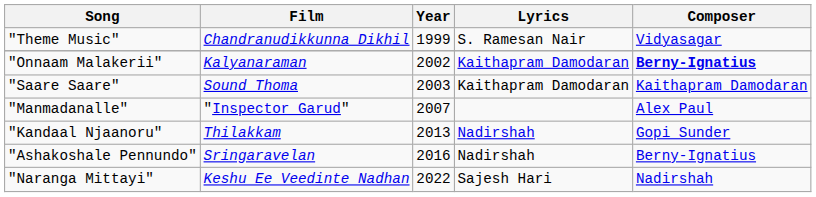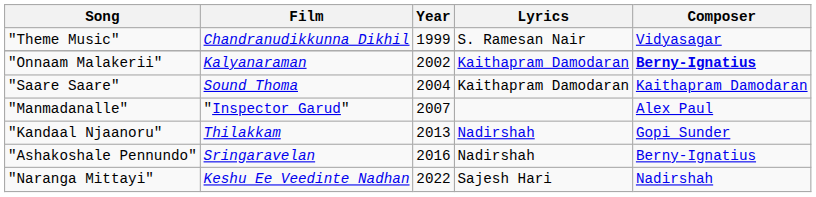 <table class="wikitable">
 <tr>
 <th>Song</th>
 <th>Film</th>
 <th>Year</th>
 <th>Lyrics</th>
 <th>Composer</th>
 </tr>
 <tr>
 <td>"Theme Music"</td>
 <td><em><a href='#'>Chandranudikkunna Dikhil</a></em></td>
 <td>1999</td>
 <td>S. Ramesan Nair</td>
 <td><a href='#'>Vidyasagar</a></td>
 </tr>
 <tr>
 </tr>
 <tr "Danapadappara"||>
 <td>"Onnaam Malakerii"</td>
 <td><em><a href='#'>Kalyanaraman</a></em></td>
 <td>2002</td>
 <td><a href='#'>Kaithapram Damodaran</a></td>
 <td><strong><a href='#'>Berny-Ignatius</a></strong></td>
 </tr>
 <tr>
 <td>"Saare Saare"</td>
 <td><em><a href='#'>Sound Thoma</a></em></td>
-<td>2003</td>
+<td>2004</td>
 <td>Kaithapram Damodaran</td>
 <td><a href='#'>Kaithapram Damodaran</a></td>
 </tr>
 <tr>
 <td>"Manmadanalle"</td>
 <td>"<a href='#'>Inspector Garud</a>"</td>
 <td>2007</td>
 <td></td>
 <td><a href='#'>Alex Paul</a></td>
 </tr>
 <tr>
 <td>"Kandaal Njaanoru"</td>
 <td><em><a href='#'>Thilakkam</a></em></td>
 <td>2013</td>
 <td><a href='#'>Nadirshah</a></td>
 <td><a href='#'>Gopi Sunder</a></td>
 </tr>
 <tr>
 <td>"Ashakoshale Pennundo"</td>
 <td><em><a href='#'>Sringaravelan</a></em></td>
 <td>2016</td>
 <td>Nadirshah</td>
 <td><a href='#'>Berny-Ignatius</a></td>
 </tr>
 <tr>
 <td>"Naranga Mittayi"</td>
 <td><em><a href='#'>Keshu Ee Veedinte Nadhan</a></em></td>
 <td>2022</td>
 <td>Sajesh Hari</td>
 <td><a href='#'>Nadirshah</a></td>
 </tr>
 </table>
